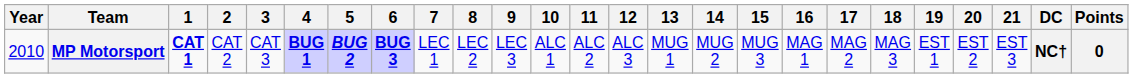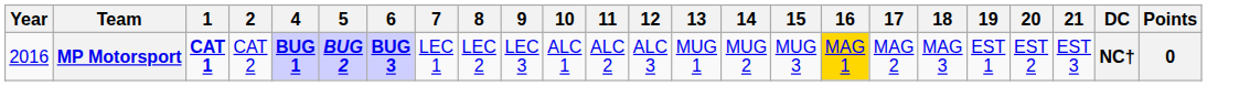 <table class="wikitable" style="text-align:center; font-size:85%">
 <tr>
 <th>Year</th>
 <th>Team</th>
 <th>1</th>
 <th>2</th>
-<th>3</th>
 <th>4</th>
 <th>5</th>
 <th>6</th>
 <th>7</th>
 <th>8</th>
 <th>9</th>
 <th>10</th>
 <th>11</th>
 <th>12</th>
 <th>13</th>
 <th>14</th>
 <th>15</th>
 <th>16</th>
 <th>17</th>
 <th>18</th>
 <th>19</th>
 <th>20</th>
 <th>21</th>
 <th>DC</th>
 <th>Points</th>
 </tr>
 <tr>
-<td><a href='#'>2010</a></td>
+<td><a href='#'>2016</a></td>
 <th nowrap><a href='#'>MP Motorsport</a></th>
 <td><strong><a href='#'>CAT<br>1</a></strong></td>
 <td><a href='#'>CAT<br>2</a></td>
-<td><a href='#'>CAT<br>3</a></td>
 <td style="background:#CFCFFF;"><strong><a href='#'>BUG<br>1</a></strong><br></td>
 <td style="background:#CFCFFF;"><strong><em><a href='#'>BUG<br>2</a></em></strong><br></td>
 <td style="background:#CFCFFF;"><strong><a href='#'>BUG<br>3</a></strong><br></td>
 <td><a href='#'>LEC<br>1</a></td>
 <td><a href='#'>LEC<br>2</a></td>
 <td><a href='#'>LEC<br>3</a></td>
 <td><a href='#'>ALC<br>1</a></td>
 <td><a href='#'>ALC<br>2</a></td>
 <td><a href='#'>ALC<br>3</a></td>
 <td><a href='#'>MUG<br>1</a></td>
 <td><a href='#'>MUG<br>2</a></td>
 <td><a href='#'>MUG<br>3</a></td>
-<td><a href='#'>MAG<br>1</a></td>
+<td style="background: gold;"><a href='#'>MAG<br>1</a></td>
 <td><a href='#'>MAG<br>2</a></td>
 <td><a href='#'>MAG<br>3</a></td>
 <td><a href='#'>EST<br>1</a></td>
 <td><a href='#'>EST<br>2</a></td>
 <td><a href='#'>EST<br>3</a></td>
 <th>NC†</th>
 <th>0</th>
 </tr>
 </table>
